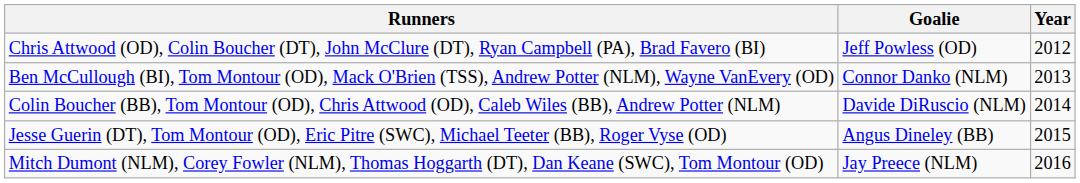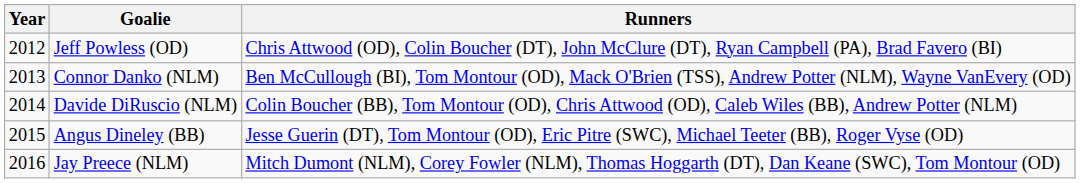 <table class="wikitable" border="1">
 <tr>
+<th>Year</th>
+<th>Goalie</th>
 <th>Runners</th>
-<th>Goalie</th>
-<th>Year</th>
 </tr>
 <tr>
+<td>2012</td>
+<td><a href='#'>Jeff Powless</a> (OD)</td>
 <td><a href='#'>Chris Attwood</a> (OD), <a href='#'>Colin Boucher</a> (DT), <a href='#'>John McClure</a> (DT), <a href='#'>Ryan Campbell</a> (PA), <a href='#'>Brad Favero</a> (BI)</td>
-<td><a href='#'>Jeff Powless</a> (OD)</td>
-<td>2012</td>
 </tr>
 <tr>
+<td>2013</td>
+<td><a href='#'>Connor Danko</a> (NLM)</td>
 <td><a href='#'>Ben McCullough</a> (BI), <a href='#'>Tom Montour</a> (OD), <a href='#'>Mack O'Brien</a> (TSS), <a href='#'>Andrew Potter</a> (NLM), <a href='#'>Wayne VanEvery</a> (OD)</td>
-<td><a href='#'>Connor Danko</a> (NLM)</td>
-<td>2013</td>
 </tr>
 <tr>
+<td>2014</td>
+<td><a href='#'>Davide DiRuscio</a> (NLM)</td>
 <td><a href='#'>Colin Boucher</a> (BB), <a href='#'>Tom Montour</a> (OD), <a href='#'>Chris Attwood</a> (OD), <a href='#'>Caleb Wiles</a> (BB), <a href='#'>Andrew Potter</a> (NLM)</td>
-<td><a href='#'>Davide DiRuscio</a> (NLM)</td>
-<td>2014</td>
 </tr>
 <tr>
+<td>2015</td>
+<td><a href='#'>Angus Dineley</a> (BB)</td>
 <td><a href='#'>Jesse Guerin</a> (DT), <a href='#'>Tom Montour</a> (OD), <a href='#'>Eric Pitre</a> (SWC), <a href='#'>Michael Teeter</a> (BB), <a href='#'>Roger Vyse</a> (OD)</td>
-<td><a href='#'>Angus Dineley</a> (BB)</td>
-<td>2015</td>
 </tr>
 <tr>
+<td>2016</td>
+<td><a href='#'>Jay Preece</a> (NLM)</td>
 <td><a href='#'>Mitch Dumont</a> (NLM), <a href='#'>Corey Fowler</a> (NLM), <a href='#'>Thomas Hoggarth</a> (DT), <a href='#'>Dan Keane</a> (SWC), <a href='#'>Tom Montour</a> (OD)</td>
-<td><a href='#'>Jay Preece</a> (NLM)</td>
-<td>2016</td>
 </tr>
 </table>
